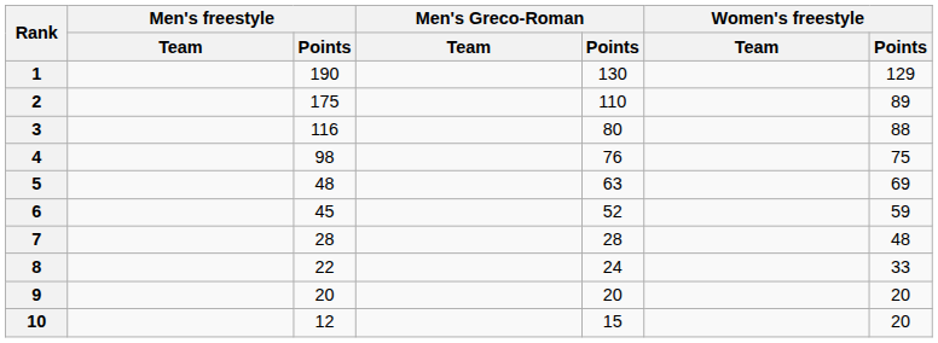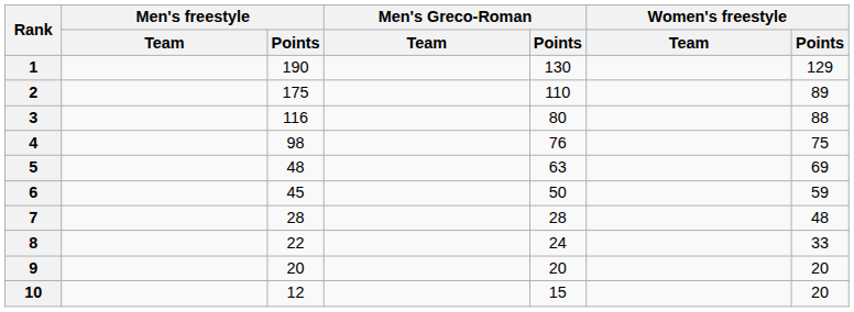 <table class="wikitable" style="text-align:center;">
 <tr>
 <th rowspan="2" width="50">Rank</th>
 <th colspan="2">Men's freestyle</th>
 <th colspan="2">Men's Greco-Roman</th>
 <th colspan="2">Women's freestyle</th>
 </tr>
 <tr>
 <th width="200">Team</th>
 <th width="50">Points</th>
 <th width="200">Team</th>
 <th width="50">Points</th>
 <th width="200">Team</th>
 <th width="50">Points</th>
 </tr>
 <tr>
 <th>1</th>
 <td align="left"></td>
 <td>190</td>
 <td align="left"></td>
 <td>130</td>
 <td align="left"></td>
 <td>129</td>
 </tr>
 <tr>
 <th>2</th>
 <td align="left"></td>
 <td>175</td>
 <td align="left"></td>
 <td>110</td>
 <td align="left"></td>
 <td>89</td>
 </tr>
 <tr>
 <th>3</th>
 <td align="left"></td>
 <td>116</td>
 <td align="left"></td>
 <td>80</td>
 <td align="left"></td>
 <td>88</td>
 </tr>
 <tr>
 <th>4</th>
 <td align="left"></td>
 <td>98</td>
 <td align="left"></td>
 <td>76</td>
 <td align="left"></td>
 <td>75</td>
 </tr>
 <tr>
 <th>5</th>
 <td align="left"></td>
 <td>48</td>
 <td align="left"></td>
 <td>63</td>
 <td align="left"></td>
 <td>69</td>
 </tr>
 <tr>
 <th>6</th>
 <td align="left"></td>
 <td>45</td>
 <td align="left"></td>
-<td>52</td>
+<td>50</td>
 <td align="left"></td>
 <td>59</td>
 </tr>
 <tr>
 <th>7</th>
 <td align="left"></td>
 <td>28</td>
 <td align="left"></td>
 <td>28</td>
 <td align="left"></td>
 <td>48</td>
 </tr>
 <tr>
 <th>8</th>
 <td align="left"></td>
 <td>22</td>
 <td align="left"></td>
 <td>24</td>
 <td align="left"></td>
 <td>33</td>
 </tr>
 <tr>
 <th>9</th>
 <td align="left"></td>
 <td>20</td>
 <td align="left"></td>
 <td>20</td>
 <td align="left"></td>
 <td>20</td>
 </tr>
 <tr>
 <th>10</th>
 <td align="left"></td>
 <td>12</td>
 <td align="left"></td>
 <td>15</td>
 <td align="left"></td>
 <td>20</td>
 </tr>
 </table>
